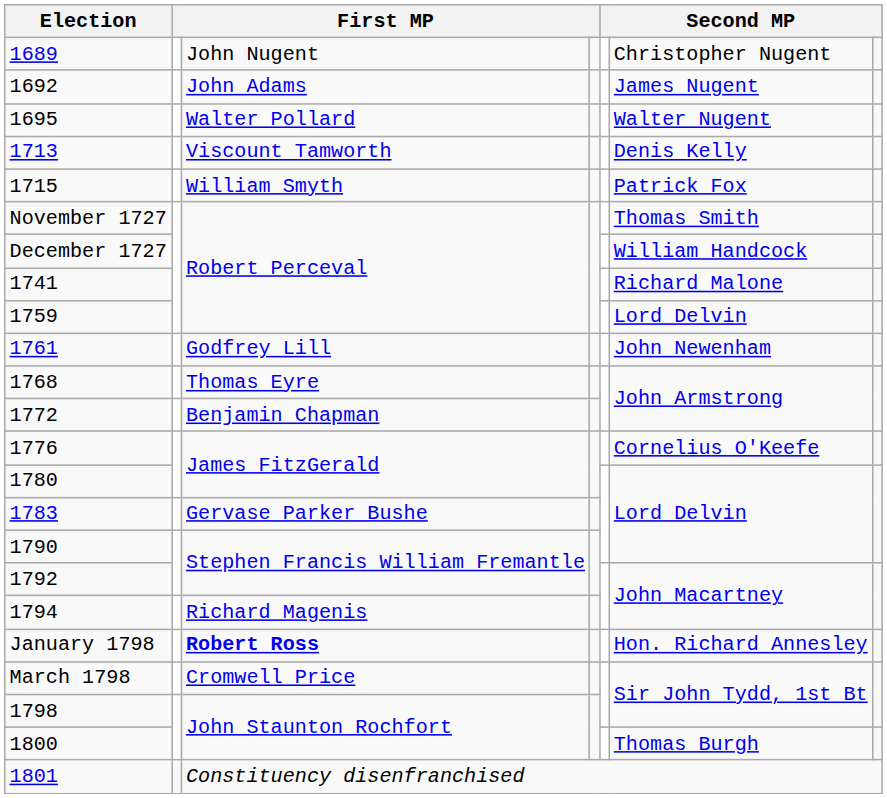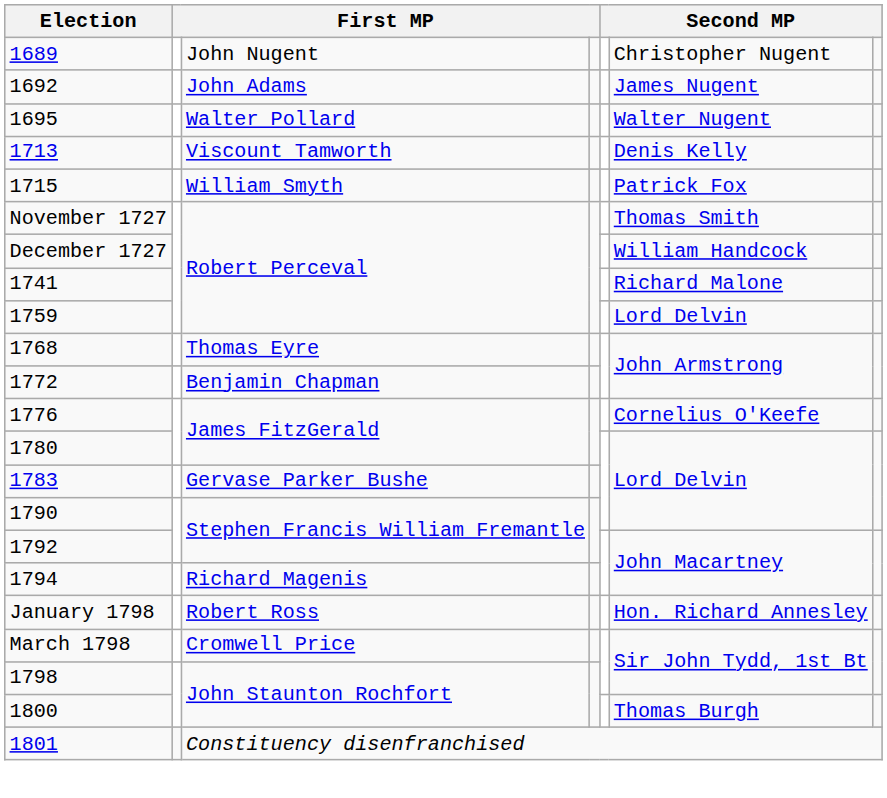 <table class="wikitable">
 <tr>
 <th>Election</th>
 <th colspan=3>First MP</th>
 <th colspan=3>Second MP</th>
 </tr>
 <tr>
 <td><a href='#'>1689</a></td>
 <td style="background-color: white"></td>
 <td>John Nugent</td>
 <td></td>
 <td style="background-color: white"></td>
 <td>Christopher Nugent</td>
 <td></td>
 </tr>
 <tr>
 <td>1692</td>
 <td style="background-color: white"></td>
 <td><a href='#'>John Adams</a></td>
 <td></td>
 <td style="background-color: white"></td>
 <td><a href='#'>James Nugent</a></td>
 <td></td>
 </tr>
 <tr>
 <td>1695</td>
 <td style="background-color: white"></td>
 <td><a href='#'>Walter Pollard</a></td>
 <td></td>
 <td style="background-color: white"></td>
 <td><a href='#'>Walter Nugent</a></td>
 <td></td>
 </tr>
 <tr>
 <td><a href='#'>1713</a></td>
 <td style="background-color: white"></td>
 <td><a href='#'>Viscount Tamworth</a></td>
 <td></td>
 <td style="background-color: white"></td>
 <td><a href='#'>Denis Kelly</a></td>
 <td></td>
 </tr>
 <tr>
 <td>1715</td>
 <td style="background-color: white"></td>
 <td><a href='#'>William Smyth</a></td>
 <td></td>
 <td style="background-color: white"></td>
 <td><a href='#'>Patrick Fox</a></td>
 <td></td>
 </tr>
 <tr>
 <td>November 1727</td>
 <td rowspan="4" style="background-color: white"></td>
 <td rowspan="4"><a href='#'>Robert Perceval</a></td>
 <td rowspan="4"></td>
 <td style="background-color: white"></td>
 <td><a href='#'>Thomas Smith</a></td>
 <td></td>
 </tr>
 <tr>
 <td>December 1727</td>
 <td style="background-color: white"></td>
 <td><a href='#'>William Handcock</a></td>
 <td></td>
 </tr>
 <tr>
 <td>1741</td>
 <td style="background-color: white"></td>
 <td><a href='#'>Richard Malone</a></td>
 <td></td>
 </tr>
 <tr>
 <td>1759</td>
 <td style="background-color: white"></td>
 <td><a href='#'>Lord Delvin</a></td>
 <td></td>
 </tr>
 <tr>
-<td><a href='#'>1761</a></td>
-<td style="background-color: white"></td>
-<td><a href='#'>Godfrey Lill</a></td>
-<td></td>
-<td style="background-color: white"></td>
-<td><a href='#'>John Newenham</a></td>
-<td></td>
-</tr>
-<tr>
 <td>1768</td>
 <td style="background-color: white"></td>
 <td><a href='#'>Thomas Eyre</a></td>
 <td></td>
 <td rowspan="2" style="background-color: white"></td>
 <td rowspan="2"><a href='#'>John Armstrong</a></td>
 <td rowspan="2"></td>
 </tr>
 <tr>
 <td>1772</td>
 <td style="background-color: white"></td>
 <td><a href='#'>Benjamin Chapman</a></td>
 <td></td>
 </tr>
 <tr>
 <td>1776</td>
 <td rowspan="2" style="background-color: white"></td>
 <td rowspan="2"><a href='#'>James FitzGerald</a></td>
 <td rowspan="2"></td>
 <td style="background-color: white"></td>
 <td><a href='#'>Cornelius O'Keefe</a></td>
 <td></td>
 </tr>
 <tr>
 <td>1780</td>
 <td rowspan="3" style="background-color: white"></td>
 <td rowspan="3"><a href='#'>Lord Delvin</a></td>
 <td rowspan="3"></td>
 </tr>
 <tr>
 <td><a href='#'>1783</a></td>
 <td style="background-color: white"></td>
 <td><a href='#'>Gervase Parker Bushe</a></td>
 <td></td>
 </tr>
 <tr>
 <td>1790</td>
 <td rowspan="2" style="background-color: white"></td>
 <td rowspan="2"><a href='#'>Stephen Francis William Fremantle</a></td>
 <td rowspan="2"></td>
 </tr>
 <tr>
 <td>1792</td>
 <td rowspan="2" style="background-color: white"></td>
 <td rowspan="2"><a href='#'>John Macartney</a></td>
 <td rowspan="2"></td>
 </tr>
 <tr>
 <td>1794</td>
 <td style="background-color: white"></td>
 <td><a href='#'>Richard Magenis</a></td>
 <td></td>
 </tr>
 <tr>
 <td>January 1798</td>
 <td style="background-color: white"></td>
-<td><strong><a href='#'>Robert Ross</a></strong></td>
+<td><a href='#'>Robert Ross</a></td>
 <td></td>
 <td style="background-color: white"></td>
 <td><a href='#'>Hon. Richard Annesley</a></td>
 <td></td>
 </tr>
 <tr>
 <td>March 1798</td>
 <td style="background-color: white"></td>
 <td><a href='#'>Cromwell Price</a></td>
 <td></td>
 <td rowspan="2" style="background-color: white"></td>
 <td rowspan="2"><a href='#'>Sir John Tydd, 1st Bt</a></td>
 <td rowspan="2"></td>
 </tr>
 <tr>
 <td>1798</td>
 <td rowspan="2" style="background-color: white"></td>
 <td rowspan="2"><a href='#'>John Staunton Rochfort</a></td>
 <td rowspan="2"></td>
 </tr>
 <tr>
 <td>1800</td>
 <td style="background-color: white"></td>
 <td><a href='#'>Thomas Burgh</a></td>
 <td></td>
 </tr>
 <tr>
 <td><a href='#'>1801</a></td>
 <td></td>
 <td colspan="5"><em>Constituency disenfranchised</em></td>
 </tr>
 </table>
